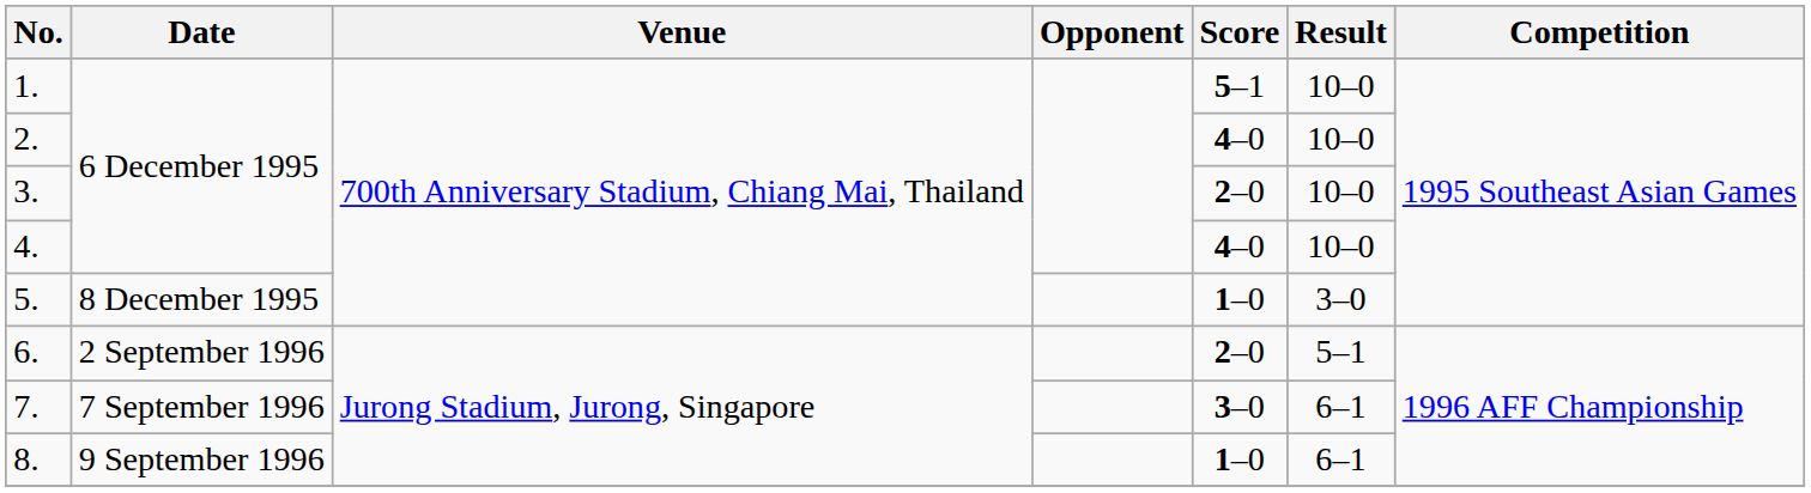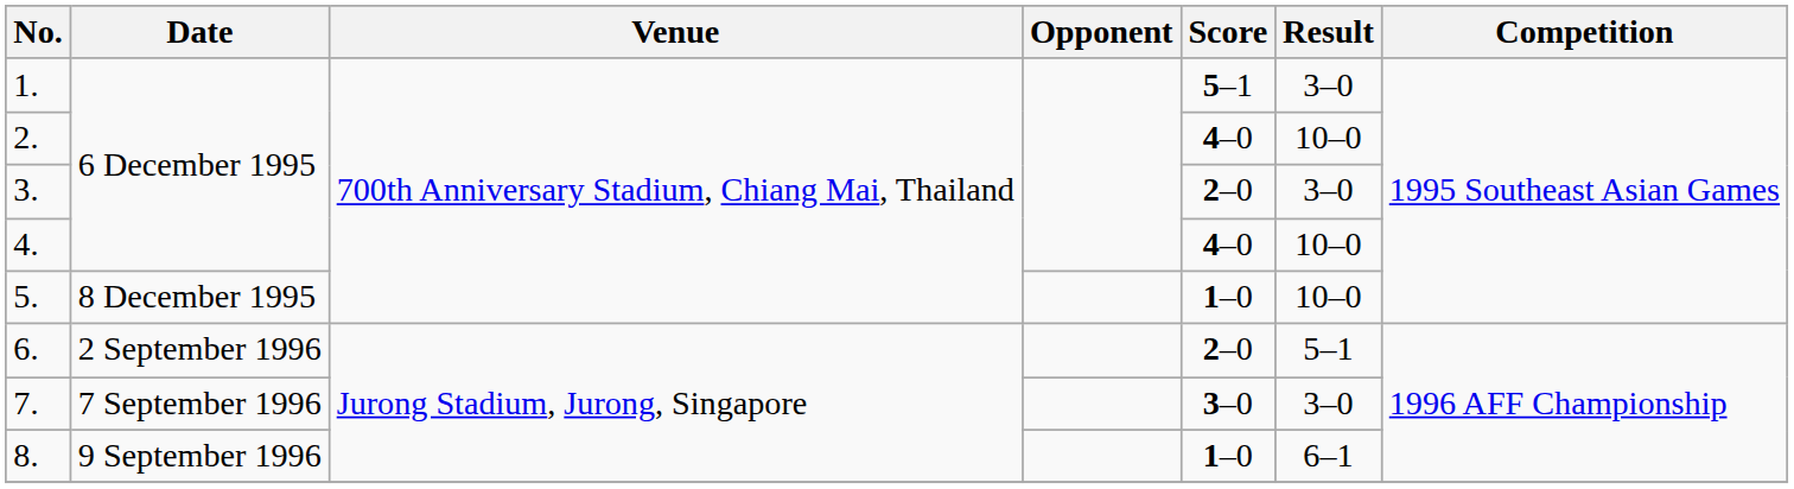 <table class="wikitable">
 <tr>
 <th>No.</th>
 <th>Date</th>
 <th>Venue</th>
 <th>Opponent</th>
 <th>Score</th>
 <th>Result</th>
 <th>Competition</th>
 </tr>
 <tr>
 <td>1.</td>
 <td rowspan=4>6 December 1995</td>
 <td rowspan=5><a href='#'>700th Anniversary Stadium</a>, <a href='#'>Chiang Mai</a>, Thailand</td>
 <td rowspan=4></td>
 <td align=center><strong>5</strong>–1</td>
-<td align=center>10–0</td>
+<td align=center>3–0</td>
 <td rowspan=5><a href='#'>1995 Southeast Asian Games</a></td>
 </tr>
 <tr>
 <td>2.</td>
 <td align=center><strong>4</strong>–0</td>
 <td align=center>10–0</td>
 </tr>
 <tr>
 <td>3.</td>
 <td align=center><strong>2</strong>–0</td>
-<td align=center>10–0</td>
+<td align=center>3–0</td>
 </tr>
 <tr>
 <td>4.</td>
 <td align=center><strong>4</strong>–0</td>
 <td align=center>10–0</td>
 </tr>
 <tr>
 <td>5.</td>
 <td>8 December 1995</td>
 <td></td>
 <td align=center><strong>1</strong>–0</td>
-<td align=center>3–0</td>
+<td align=center>10–0</td>
 </tr>
 <tr>
 <td>6.</td>
 <td>2 September 1996</td>
 <td rowspan=3><a href='#'>Jurong Stadium</a>, <a href='#'>Jurong</a>, Singapore</td>
 <td></td>
 <td align=center><strong>2</strong>–0</td>
 <td align=center>5–1</td>
 <td rowspan=3><a href='#'>1996 AFF Championship</a></td>
 </tr>
 <tr>
 <td>7.</td>
 <td>7 September 1996</td>
 <td></td>
 <td align=center><strong>3</strong>–0</td>
-<td align=center>6–1</td>
+<td align=center>3–0</td>
 </tr>
 <tr>
 <td>8.</td>
 <td>9 September 1996</td>
 <td></td>
 <td align=center><strong>1</strong>–0</td>
 <td align=center>6–1</td>
 </tr>
 <tr>
 </tr>
 </table>
